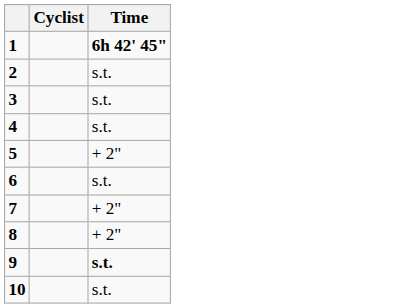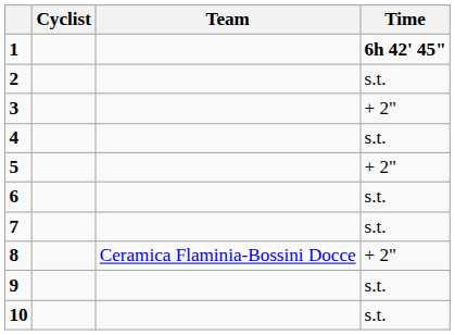 <table class="wikitable">
 <tr style="background:#ccccff;">
 <th></th>
 <th>Cyclist</th>
+<th>Team</th>
 <th>Time</th>
 </tr>
 <tr>
 <td><strong>1</strong></td>
+<td></td>
 <td></td>
 <td><strong>6h 42' 45"</strong></td>
 </tr>
 <tr>
 <td><strong>2</strong></td>
 <td></td>
+<td></td>
 <td>s.t.</td>
 </tr>
 <tr>
 <td><strong>3</strong></td>
 <td></td>
-<td>s.t.</td>
+<td></td>
+<td>+ 2"</td>
 </tr>
 <tr>
 <td><strong>4</strong></td>
+<td></td>
 <td></td>
 <td>s.t.</td>
 </tr>
 <tr>
 <td><strong>5</strong></td>
 <td></td>
+<td></td>
 <td>+ 2"</td>
 </tr>
 <tr>
 <td><strong>6</strong></td>
+<td></td>
 <td></td>
 <td>s.t.</td>
 </tr>
 <tr>
 <td><strong>7</strong></td>
 <td></td>
-<td>+ 2"</td>
+<td></td>
+<td>s.t.</td>
 </tr>
 <tr>
 <td><strong>8</strong></td>
 <td></td>
+<td><a href='#'>Ceramica Flaminia-Bossini Docce</a></td>
 <td>+ 2"</td>
 </tr>
 <tr>
 <td><strong>9</strong></td>
 <td></td>
-<td><strong>s.t.</strong></td>
+<td></td>
+<td>s.t.</td>
 </tr>
 <tr>
 <td><strong>10</strong></td>
 <td></td>
+<td></td>
 <td>s.t.</td>
 </tr>
 </table>
